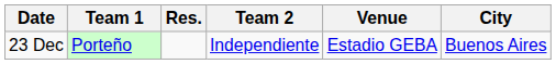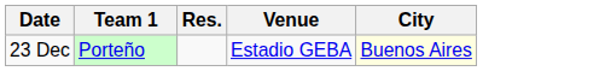 <table class=wikitable>
 <tr>
 <th>Date</th>
 <th width=80px>Team 1</th>
 <th>Res.</th>
-<th width=80px>Team 2</th>
 <th>Venue</th>
 <th>City</th>
 </tr>
 <tr>
 <td>23 Dec</td>
 <td bgcolor= #ccffcc><a href='#'>Porteño</a></td>
 <td></td>
-<td><a href='#'>Independiente</a></td>
 <td><a href='#'>Estadio GEBA</a></td>
-<td><a href='#'>Buenos Aires</a></td>
+<td style="background: lightyellow;"><a href='#'>Buenos Aires</a></td>
 </tr>
 </table>
